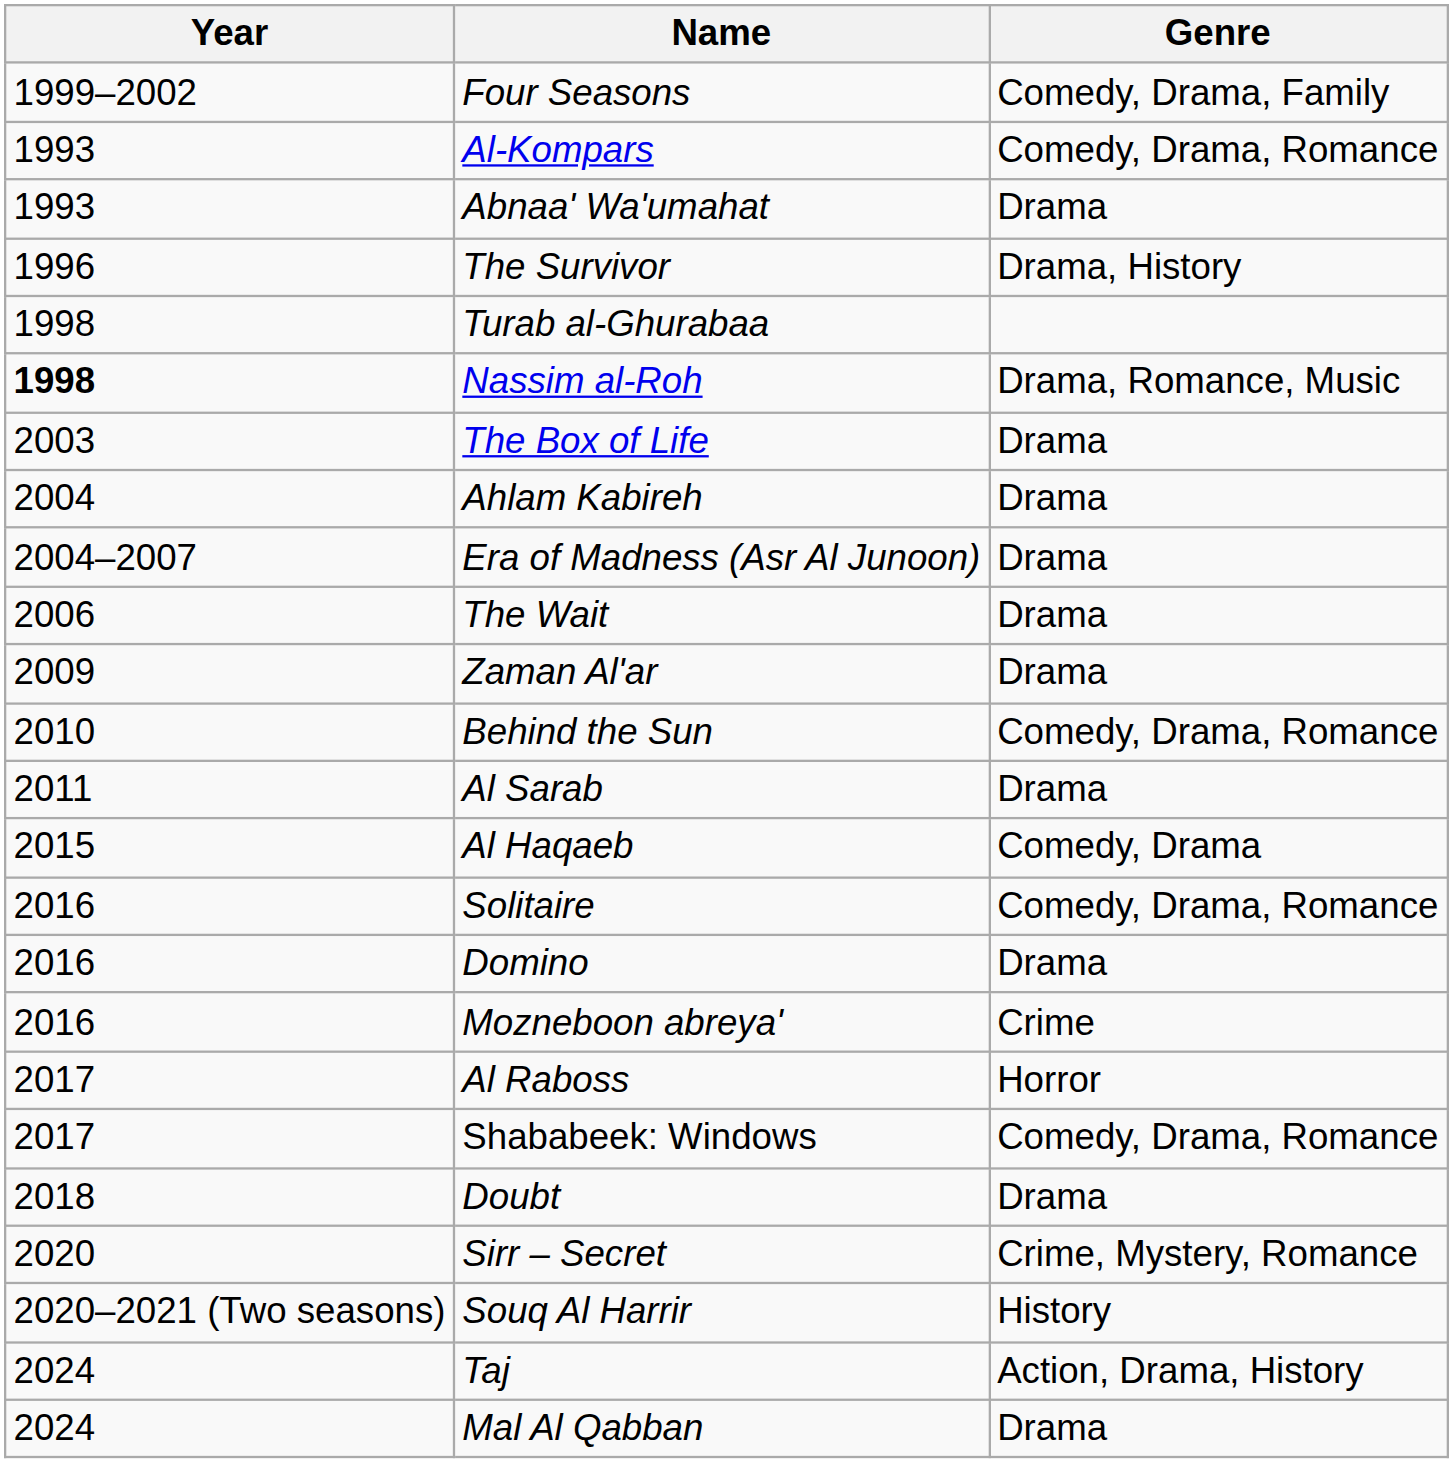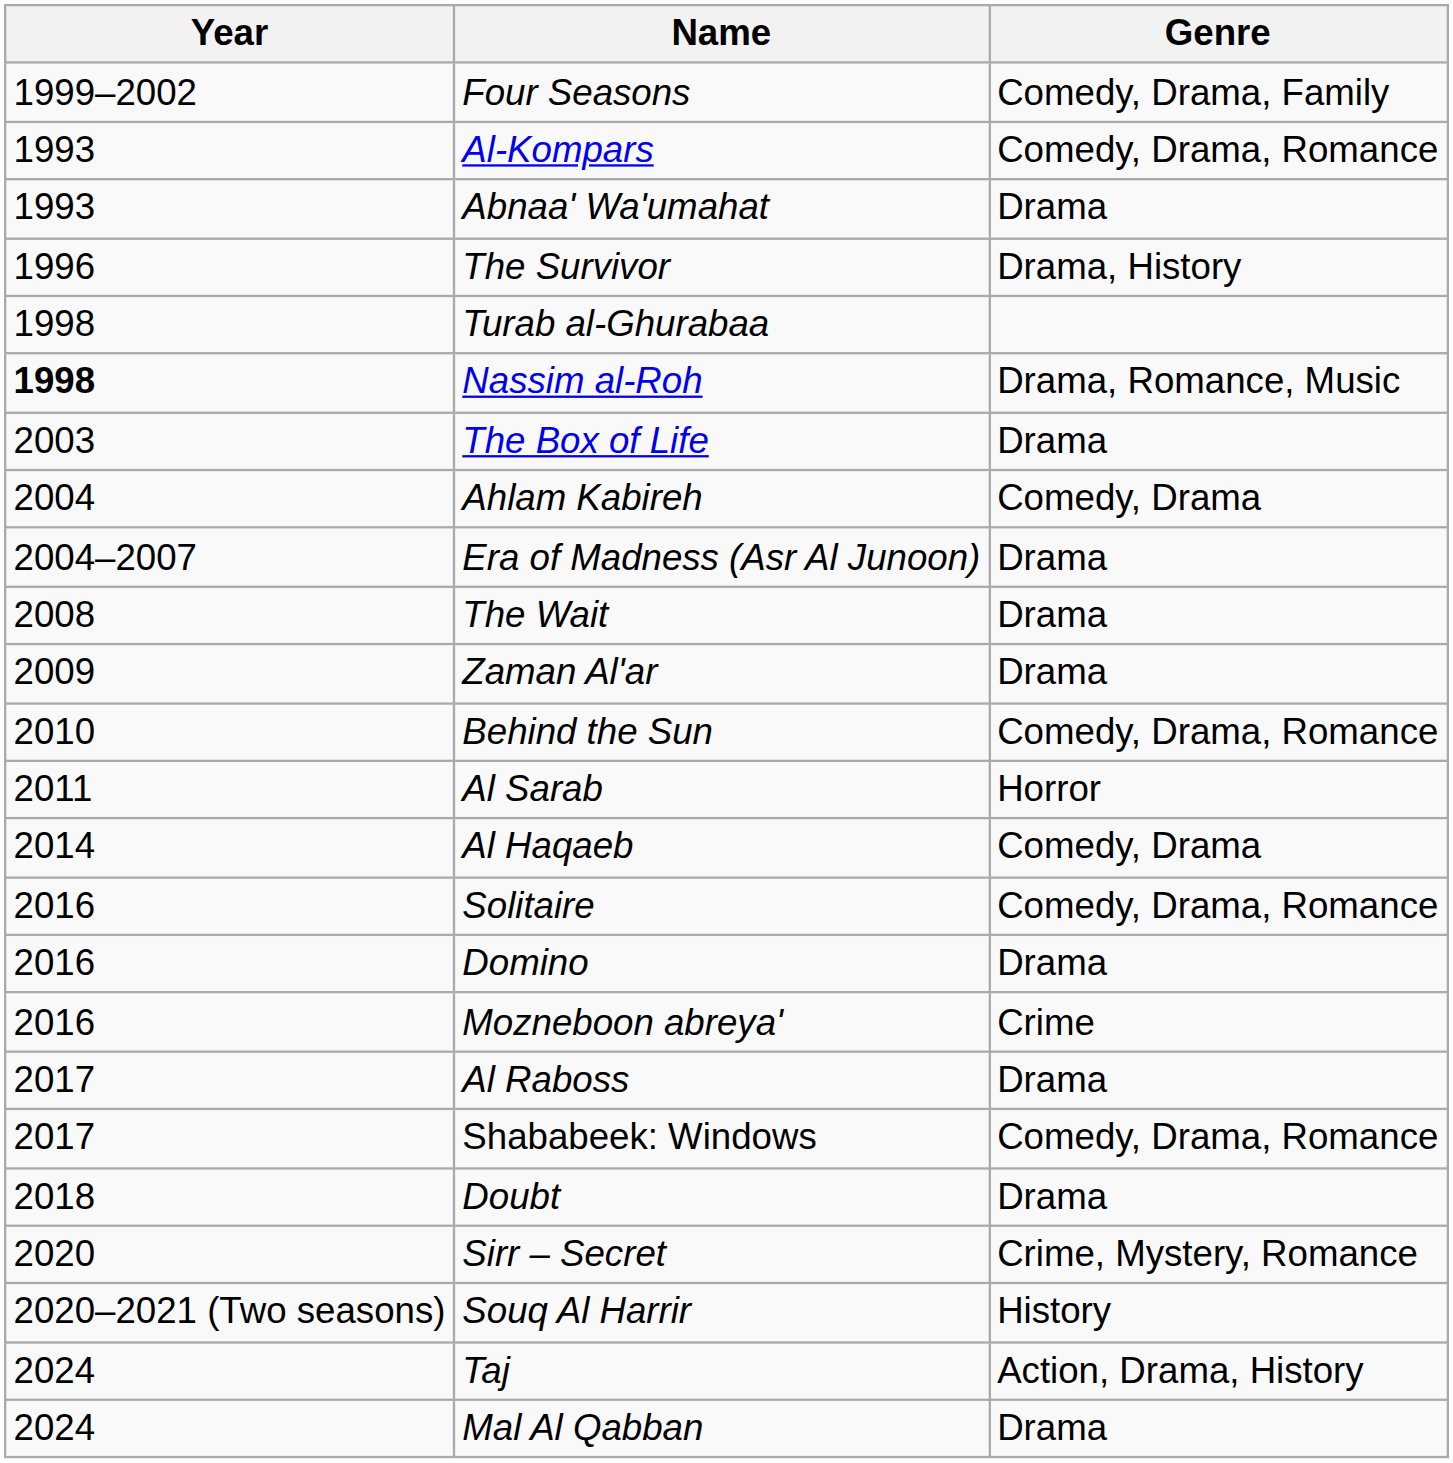 <table class="wikitable sortable">
 <tr>
 <th>Year</th>
 <th>Name</th>
 <th>Genre</th>
 </tr>
 <tr>
 <td>1999–2002</td>
 <td><em> Four Seasons </em></td>
 <td>Comedy, Drama, Family</td>
 </tr>
 <tr>
 <td>1993</td>
 <td><em><a href='#'>Al-Kompars</a></em></td>
 <td>Comedy, Drama, Romance</td>
 </tr>
 <tr>
 <td>1993</td>
 <td><em> Abnaa' Wa'umahat</em></td>
 <td>Drama</td>
 </tr>
 <tr>
 <td>1996</td>
 <td><em>The Survivor</em></td>
 <td>Drama, History</td>
 </tr>
 <tr>
 <td>1998</td>
 <td><em>Turab al-Ghurabaa</em></td>
 </tr>
 <tr>
 <td><strong>1998</strong></td>
 <td><em><a href='#'>Nassim al-Roh</a></em></td>
 <td>Drama, Romance, Music</td>
 </tr>
 <tr>
 <td>2003</td>
 <td><em><a href='#'>The Box of Life</a></em></td>
 <td>Drama</td>
 </tr>
 <tr>
 <td>2004</td>
 <td><em>Ahlam Kabireh</em></td>
-<td>Drama</td>
+<td>Comedy, Drama</td>
 </tr>
 <tr>
 <td>2004–2007</td>
 <td><em>Era of Madness (Asr Al Junoon)</em></td>
 <td>Drama</td>
 </tr>
 <tr>
-<td>2006</td>
+<td>2008</td>
 <td><em>The Wait</em></td>
 <td>Drama</td>
 </tr>
 <tr>
 <td>2009</td>
 <td><em>Zaman Al'ar</em></td>
 <td>Drama</td>
 </tr>
 <tr>
 <td>2010</td>
 <td><em>Behind the Sun</em></td>
 <td>Comedy, Drama, Romance</td>
 </tr>
 <tr>
 <td>2011</td>
 <td><em>Al Sarab</em></td>
-<td>Drama</td>
+<td>Horror</td>
 </tr>
 <tr>
-<td>2015</td>
+<td>2014</td>
 <td><em>Al Haqaeb</em></td>
 <td>Comedy, Drama</td>
 </tr>
 <tr>
 <td>2016</td>
 <td><em>Solitaire</em></td>
 <td>Comedy, Drama, Romance</td>
 </tr>
 <tr>
 <td>2016</td>
 <td><em>Domino</em></td>
 <td>Drama</td>
 </tr>
 <tr>
 <td>2016</td>
 <td><em>Mozneboon abreya' </em></td>
 <td>Crime</td>
 </tr>
 <tr>
 <td>2017</td>
 <td><em>Al Raboss</em></td>
-<td>Horror</td>
+<td>Drama</td>
 </tr>
 <tr>
 <td>2017</td>
 <td>Shababeek: Windows</td>
 <td>Comedy, Drama, Romance</td>
 </tr>
 <tr>
 <td>2018</td>
 <td><em>Doubt</em></td>
 <td>Drama</td>
 </tr>
 <tr>
 <td>2020</td>
 <td><em>Sirr – Secret</em></td>
 <td>Crime, Mystery, Romance</td>
 </tr>
 <tr>
 <td>2020–2021 (Two seasons)</td>
 <td><em>Souq Al Harrir</em></td>
 <td>History</td>
 </tr>
 <tr>
 <td>2024</td>
 <td><em>Taj</em></td>
 <td>Action, Drama, History</td>
 </tr>
 <tr>
 <td>2024</td>
 <td><em>Mal Al Qabban</em></td>
 <td>Drama</td>
 </tr>
 </table>
